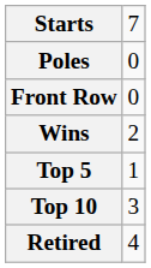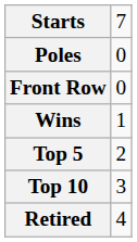 <table class="wikitable" style="text-align:center">
 <tr>
 <th>Starts</th>
 <td>7</td>
 </tr>
 <tr>
 <th>Poles</th>
 <td>0</td>
 </tr>
 <tr>
 <th>Front Row</th>
 <td>0</td>
 </tr>
 <tr>
 <th>Wins</th>
-<td>2</td>
+<td>1</td>
 </tr>
 <tr>
 <th>Top 5</th>
-<td>1</td>
+<td>2</td>
 </tr>
 <tr>
 <th>Top 10</th>
 <td>3</td>
 </tr>
 <tr>
 <th>Retired</th>
 <td>4</td>
 </tr>
 </table>
